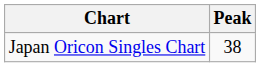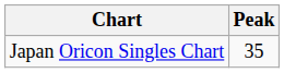 <table class="wikitable">
 <tr>
 <th>Chart</th>
 <th>Peak</th>
 </tr>
 <tr>
 <td>Japan <a href='#'>Oricon Singles Chart</a></td>
-<td style="text-align:center">38</td>
+<td style="text-align:center">35</td>
 </tr>
 </table>
